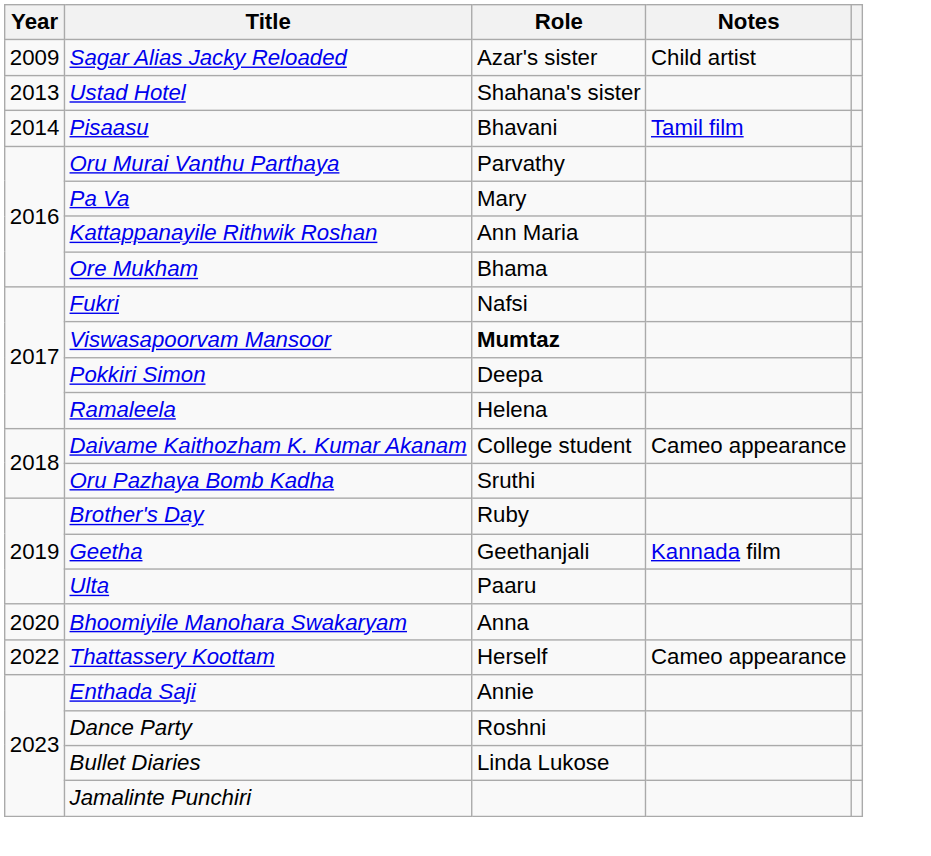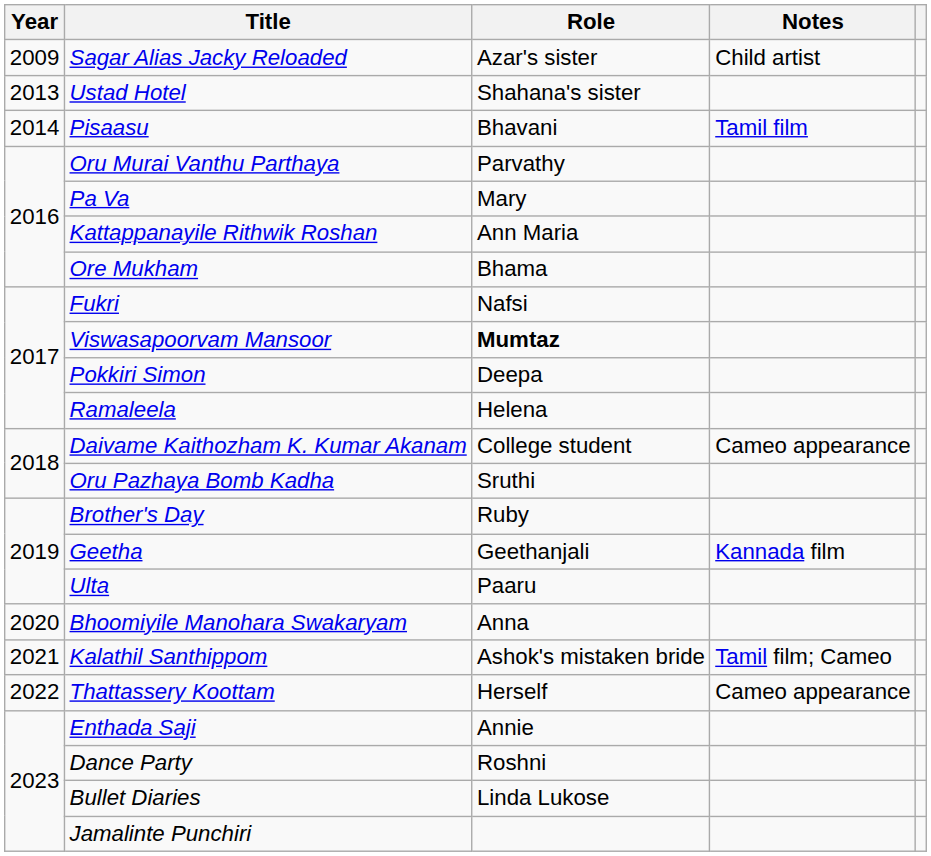 <table class="wikitable sortable">
 <tr>
 <th>Year</th>
 <th>Title</th>
 <th>Role</th>
 <th class="unsortable">Notes</th>
 <th></th>
 </tr>
 <tr>
 <td>2009</td>
 <td><em><a href='#'>Sagar Alias Jacky Reloaded</a></em></td>
 <td>Azar's sister</td>
 <td>Child artist</td>
 <td></td>
 </tr>
 <tr>
 <td>2013</td>
 <td><em><a href='#'>Ustad Hotel</a></em></td>
 <td>Shahana's sister</td>
 <td></td>
 <td></td>
 </tr>
 <tr>
 <td>2014</td>
 <td><em><a href='#'>Pisaasu</a></em></td>
 <td>Bhavani</td>
 <td><a href='#'>Tamil film</a></td>
 <td></td>
 </tr>
 <tr>
 <td rowspan="4">2016</td>
 <td><em><a href='#'>Oru Murai Vanthu Parthaya</a></em></td>
 <td>Parvathy</td>
 <td></td>
 <td></td>
 </tr>
 <tr>
 <td><em><a href='#'>Pa Va</a></em></td>
 <td>Mary</td>
 <td></td>
 <td></td>
 </tr>
 <tr>
 <td><em><a href='#'>Kattappanayile Rithwik Roshan</a></em></td>
 <td>Ann Maria</td>
 <td></td>
 <td></td>
 </tr>
 <tr>
 <td><em><a href='#'>Ore Mukham</a></em></td>
 <td>Bhama</td>
 <td></td>
 <td></td>
 </tr>
 <tr>
 <td rowspan="4">2017</td>
 <td><em><a href='#'>Fukri</a></em></td>
 <td>Nafsi</td>
 <td></td>
 <td></td>
 </tr>
 <tr>
 <td><em><a href='#'>Viswasapoorvam Mansoor</a></em></td>
 <td><strong>Mumtaz</strong></td>
 <td></td>
 <td></td>
 </tr>
 <tr>
 <td><em><a href='#'>Pokkiri Simon</a></em></td>
 <td>Deepa</td>
 <td></td>
 <td></td>
 </tr>
 <tr>
 <td><em><a href='#'>Ramaleela</a> </em></td>
 <td>Helena</td>
 <td></td>
 <td></td>
 </tr>
 <tr>
 <td rowspan=2>2018</td>
 <td><em><a href='#'>Daivame Kaithozham K. Kumar Akanam</a></em></td>
 <td>College student</td>
 <td>Cameo appearance</td>
 <td></td>
 </tr>
 <tr>
 <td><em><a href='#'>Oru Pazhaya Bomb Kadha</a></em></td>
 <td>Sruthi</td>
 <td></td>
 <td></td>
 </tr>
 <tr>
 <td rowspan=3>2019</td>
 <td><em><a href='#'>Brother's Day</a></em></td>
 <td>Ruby</td>
 <td></td>
 <td></td>
 </tr>
 <tr>
 <td><em><a href='#'>Geetha</a> </em></td>
 <td>Geethanjali</td>
 <td><a href='#'>Kannada</a> film</td>
 <td></td>
 </tr>
 <tr>
 <td><em><a href='#'>Ulta</a></em></td>
 <td>Paaru</td>
 <td></td>
 <td></td>
 </tr>
 <tr>
 <td rowspan="1">2020</td>
 <td><em><a href='#'>Bhoomiyile Manohara Swakaryam</a> </em></td>
 <td>Anna</td>
 <td></td>
 <td></td>
 </tr>
 <tr>
+<td>2021</td>
+<td><em><a href='#'>Kalathil Santhippom</a></em></td>
+<td>Ashok's mistaken bride</td>
+<td><a href='#'>Tamil</a> film; Cameo</td>
+<td></td>
+</tr>
+<tr>
 <td>2022</td>
 <td><a href='#'><em>Thattassery Koottam</em></a></td>
 <td>Herself</td>
 <td>Cameo appearance</td>
 </tr>
 <tr>
 <td rowspan=4>2023</td>
 <td><em><a href='#'>Enthada Saji</a></em></td>
 <td>Annie</td>
 <td></td>
 <td></td>
 </tr>
 <tr>
 <td><em>Dance Party</em></td>
 <td>Roshni</td>
 <td></td>
 <td></td>
 </tr>
 <tr>
 <td><em>Bullet Diaries</em></td>
 <td>Linda Lukose</td>
 <td></td>
 <td></td>
 </tr>
 <tr>
 <td><em>Jamalinte Punchiri</em></td>
 <td></td>
 <td></td>
 <td></td>
 </tr>
 </table>
